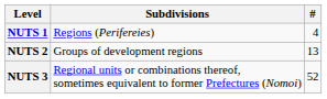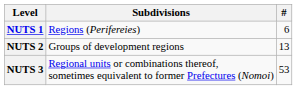 <table class="wikitable">
 <tr>
 <th>Level</th>
 <th>Subdivisions</th>
 <th>#</th>
 </tr>
 <tr>
 <th><a href='#'>NUTS 1</a></th>
 <td><a href='#'>Regions</a> (<em>Perifereies</em>)</td>
-<td align="right">4</td>
+<td align="right">6</td>
 </tr>
 <tr>
 <th>NUTS 2</th>
 <td>Groups of development regions</td>
 <td align="right">13</td>
 </tr>
 <tr>
 <th>NUTS 3</th>
 <td><a href='#'>Regional units</a> or combinations thereof,<br>sometimes equivalent to former <a href='#'>Prefectures</a> (<em>Nomoi</em>)</td>
-<td align="right">52</td>
+<td align="right">53</td>
 </tr>
 </table>
